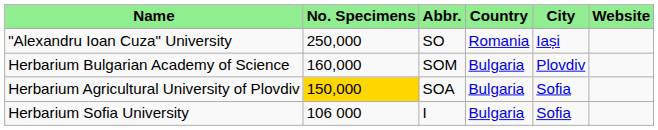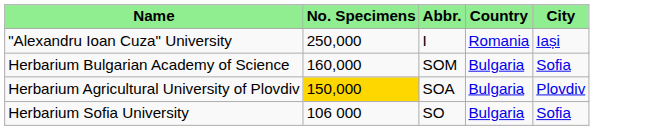 <table class="wikitable sortable" align="left" style="margin-left:1em">
 <tr>
 <th style="background:lightgreen" align="center">Name</th>
 <th style="background:lightgreen" align="center">No. Specimens</th>
 <th style="background:lightgreen" align="center">Abbr.</th>
 <th style="background:lightgreen" align="center">Country</th>
 <th style="background:lightgreen" align="center">City</th>
-<th style="background:lightgreen" align="center">Website</th>
 </tr>
 <tr>
 <td>"Alexandru Ioan Cuza" University</td>
 <td>250,000</td>
-<td>SO</td>
+<td>I</td>
 <td><a href='#'>Romania</a></td>
 <td><a href='#'>Iași</a></td>
-<td></td>
 </tr>
 <tr>
 <td>Herbarium Bulgarian Academy of Science</td>
 <td>160,000</td>
 <td>SOM</td>
 <td><a href='#'>Bulgaria</a></td>
-<td><a href='#'>Plovdiv</a></td>
-<td></td>
+<td><a href='#'>Sofia</a></td>
 </tr>
 <tr>
 <td>Herbarium Agricultural University of Plovdiv</td>
 <td style="background: gold;">150,000</td>
 <td>SOA</td>
 <td><a href='#'>Bulgaria</a></td>
-<td><a href='#'>Sofia</a></td>
-<td></td>
+<td><a href='#'>Plovdiv</a></td>
 </tr>
 <tr>
 <td>Herbarium Sofia University</td>
 <td>106 000</td>
-<td>I</td>
+<td>SO</td>
 <td><a href='#'>Bulgaria</a></td>
 <td><a href='#'>Sofia</a></td>
-<td></td>
 </tr>
 </table>
